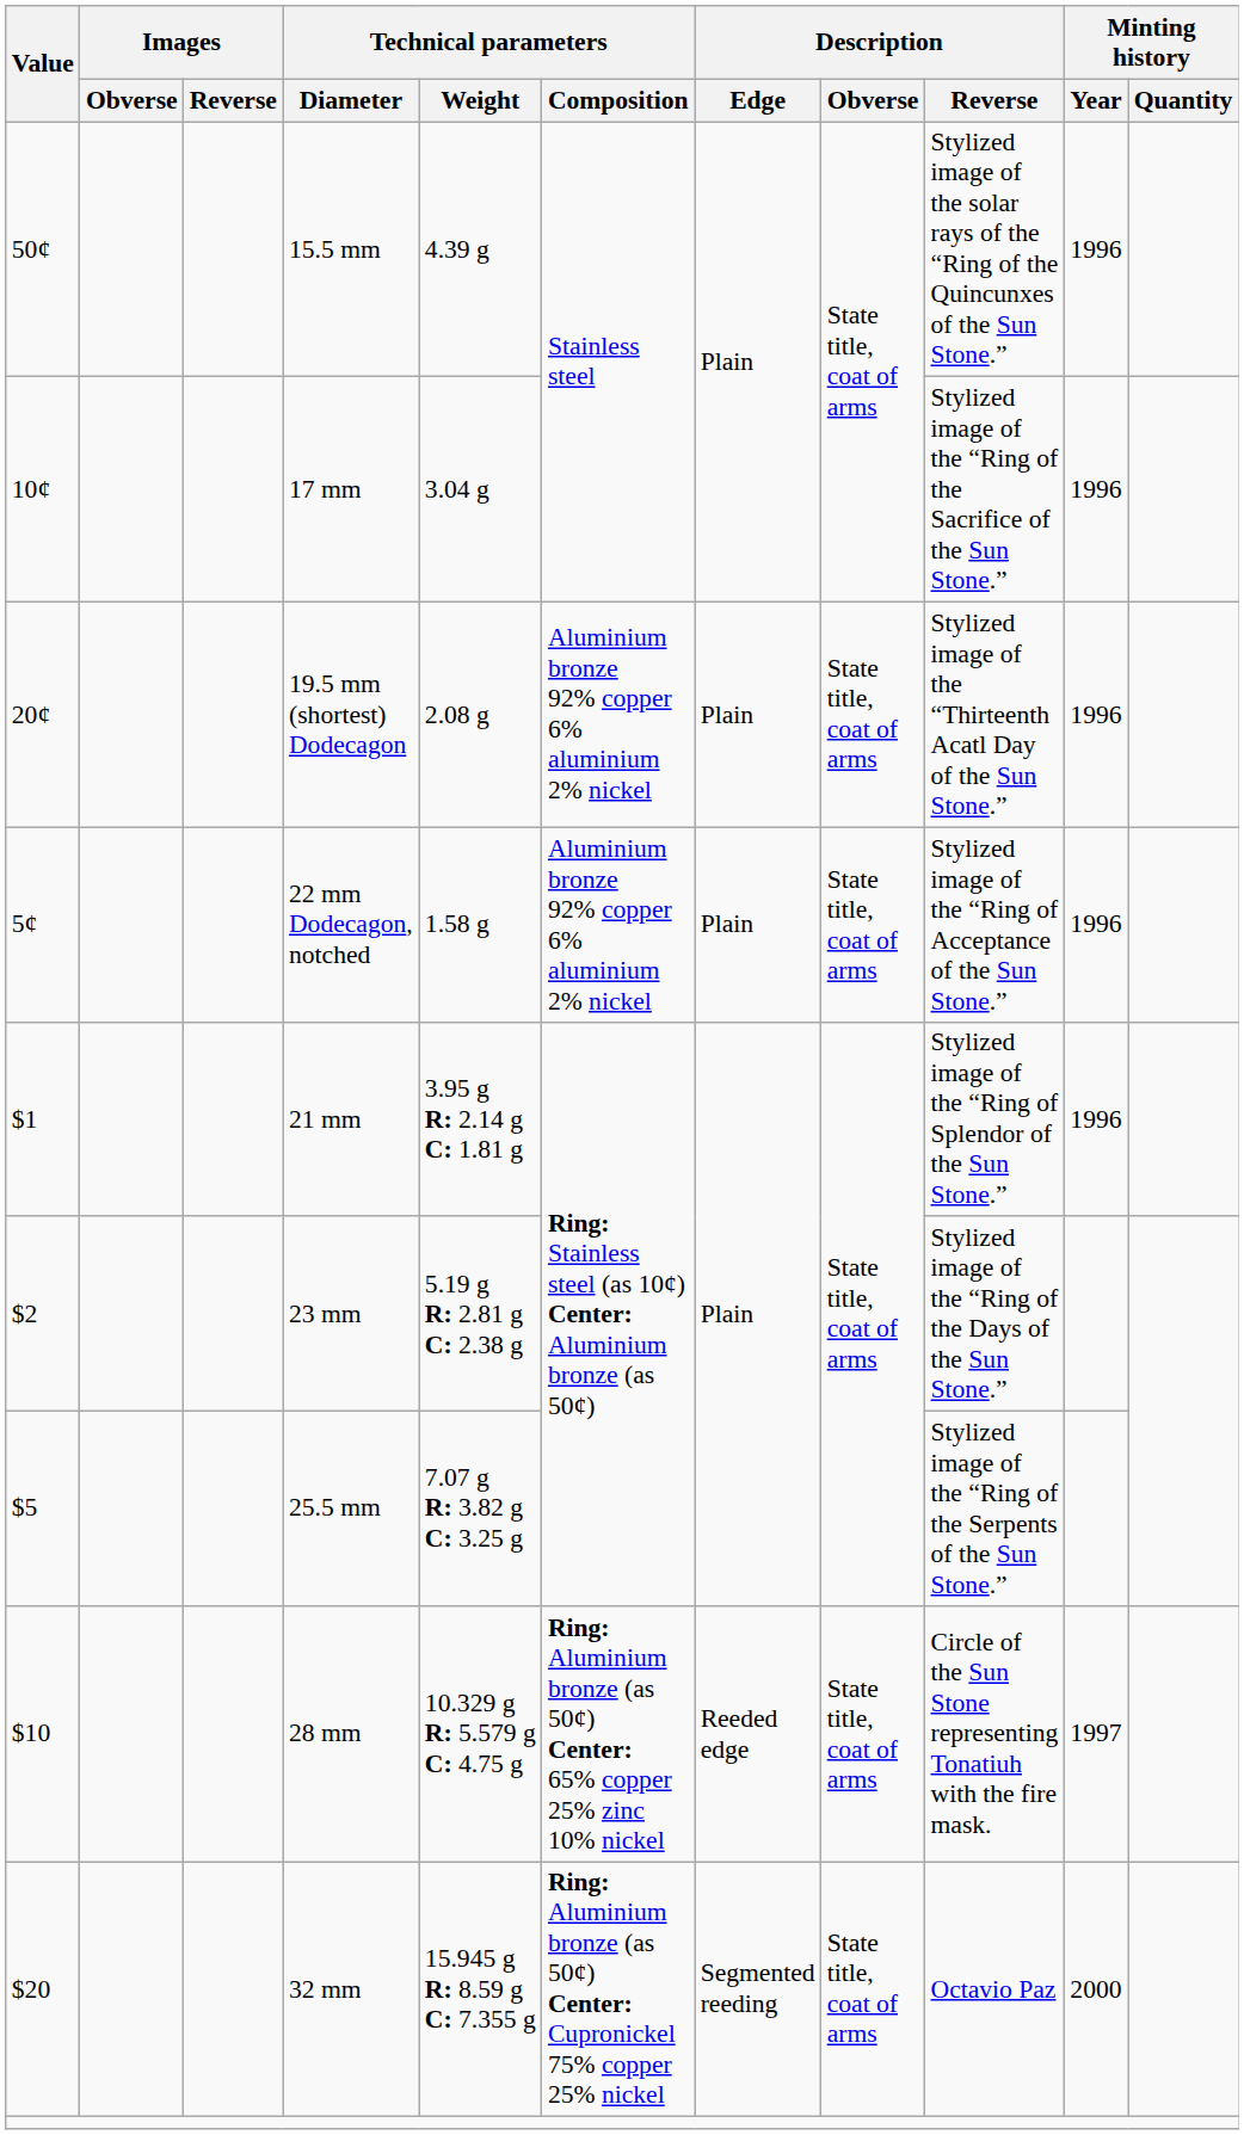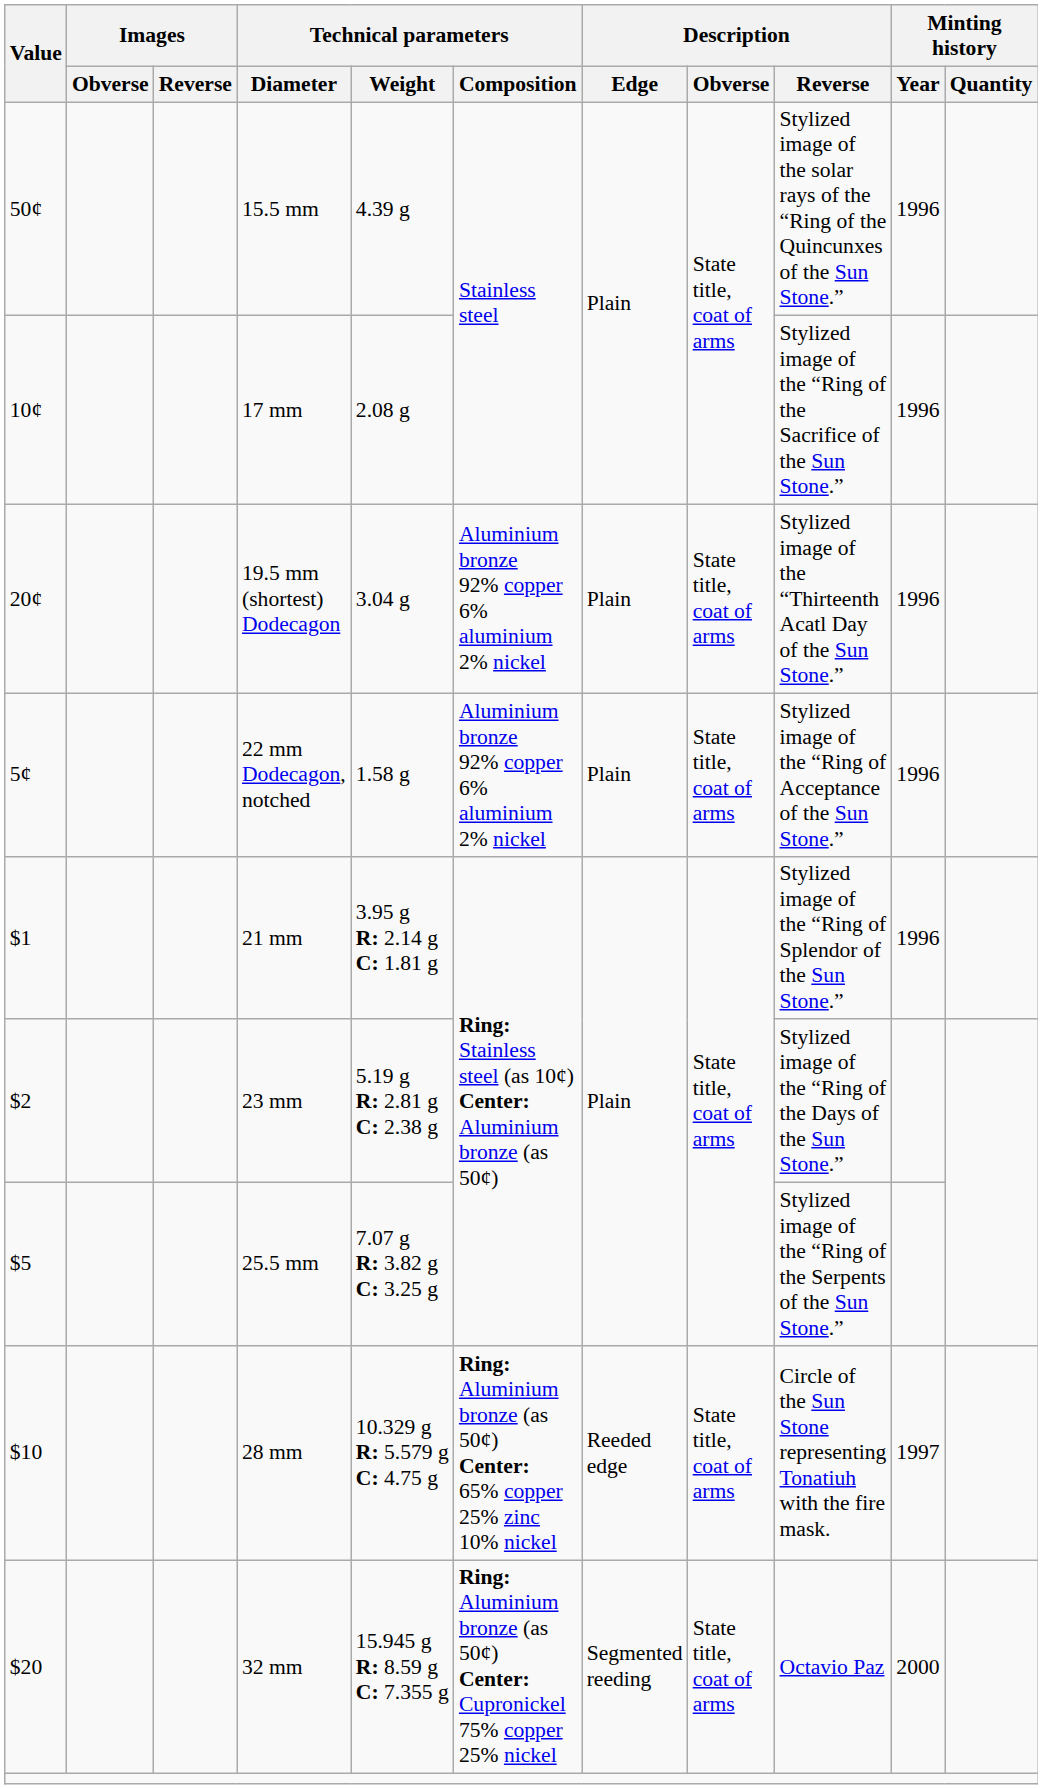 <table class="wikitable" style="font-size:90%;">
 <tr>
 <th rowspan="2">Value</th>
 <th colspan="2">Images</th>
 <th colspan="3">Technical parameters</th>
 <th colspan="3">Description</th>
 <th colspan="3">Minting history</th>
 </tr>
 <tr>
 <th>Obverse</th>
 <th>Reverse</th>
 <th>Diameter</th>
 <th>Weight</th>
 <th>Composition</th>
 <th>Edge</th>
 <th>Obverse</th>
 <th>Reverse</th>
 <th>Year</th>
 <th>Quantity</th>
 </tr>
 <tr>
 <td>50¢</td>
 <td style="text-align:center;"></td>
 <td style="text-align:center;"></td>
 <td>15.5 mm</td>
 <td>4.39 g</td>
 <td rowspan="2"><a href='#'>Stainless steel</a></td>
 <td rowspan="2">Plain</td>
 <td rowspan="2">State title, <a href='#'>coat of arms</a></td>
 <td>Stylized image of the solar rays of the “Ring of the Quincunxes of the <a href='#'>Sun Stone</a>.”</td>
 <td>1996</td>
 <td></td>
 </tr>
 <tr>
 <td>10¢</td>
 <td style="text-align:center;"></td>
 <td style="text-align:center;"></td>
 <td>17 mm</td>
-<td>3.04 g</td>
+<td>2.08 g</td>
 <td>Stylized image of the “Ring of the Sacrifice of the <a href='#'>Sun Stone</a>.”</td>
 <td>1996</td>
 <td></td>
 </tr>
 <tr>
 <td>20¢</td>
 <td style="text-align:center;"></td>
 <td style="text-align:center;"></td>
 <td>19.5 mm (shortest)<br><a href='#'>Dodecagon</a></td>
-<td>2.08 g</td>
+<td>3.04 g</td>
 <td><a href='#'>Aluminium bronze</a><br>92% <a href='#'>copper</a><br>6% <a href='#'>aluminium</a><br>2% <a href='#'>nickel</a></td>
 <td>Plain</td>
 <td>State title, <a href='#'>coat of arms</a></td>
 <td>Stylized image of the “Thirteenth Acatl Day of the <a href='#'>Sun Stone</a>.”</td>
 <td>1996</td>
 <td></td>
 </tr>
 <tr>
 <td>5¢</td>
 <td style="text-align:center;"></td>
 <td style="text-align:center;"></td>
 <td>22 mm<br><a href='#'>Dodecagon</a>, notched</td>
 <td>1.58 g</td>
 <td><a href='#'>Aluminium bronze</a><br>92% <a href='#'>copper</a><br>6% <a href='#'>aluminium</a><br>2% <a href='#'>nickel</a></td>
 <td>Plain</td>
 <td>State title, <a href='#'>coat of arms</a></td>
 <td>Stylized image of the “Ring of Acceptance of the <a href='#'>Sun Stone</a>.”</td>
 <td>1996</td>
 <td></td>
 </tr>
 <tr>
 <td>$1</td>
 <td style="text-align:center;"></td>
 <td style="text-align:center;"></td>
 <td>21 mm</td>
 <td>3.95 g<br><strong>R:</strong> 2.14 g<br><strong>C:</strong> 1.81 g</td>
 <td rowspan="3"><strong>Ring:</strong> <a href='#'>Stainless steel</a> (as 10¢)<br><strong>Center:</strong> <a href='#'>Aluminium bronze</a> (as 50¢)</td>
 <td rowspan="3">Plain</td>
 <td rowspan="3">State title, <a href='#'>coat of arms</a></td>
 <td>Stylized image of the “Ring of Splendor of the <a href='#'>Sun Stone</a>.”</td>
 <td>1996</td>
 <td></td>
 </tr>
 <tr>
 <td>$2</td>
 <td style="text-align:center;"></td>
 <td style="text-align:center;"></td>
 <td>23 mm</td>
 <td>5.19 g<br><strong>R:</strong> 2.81 g<br><strong>C:</strong> 2.38 g</td>
 <td>Stylized image of the “Ring of the Days of the <a href='#'>Sun Stone</a>.”</td>
 <td></td>
 </tr>
 <tr>
 <td>$5</td>
 <td style="text-align:center;"></td>
 <td style="text-align:center;"></td>
 <td>25.5 mm</td>
 <td>7.07 g<br><strong>R:</strong> 3.82 g<br><strong>C:</strong> 3.25 g</td>
 <td>Stylized image of the “Ring of the Serpents of the <a href='#'>Sun Stone</a>.”</td>
 <td></td>
 </tr>
 <tr>
 <td>$10</td>
 <td style="text-align:center;"></td>
 <td style="text-align:center;"></td>
 <td>28 mm</td>
 <td>10.329 g<br><strong>R:</strong> 5.579 g<br><strong>C:</strong> 4.75 g</td>
 <td><strong>Ring:</strong> <a href='#'>Aluminium bronze</a> (as 50¢)<br><strong>Center:</strong><br>65% <a href='#'>copper</a><br>25% <a href='#'>zinc</a><br>10% <a href='#'>nickel</a></td>
 <td>Reeded edge</td>
 <td>State title, <a href='#'>coat of arms</a></td>
 <td>Circle of the <a href='#'>Sun Stone</a> representing <a href='#'>Tonatiuh</a> with the fire mask.</td>
 <td>1997</td>
 <td></td>
 </tr>
 <tr>
 <td>$20</td>
 <td style="text-align:center;"></td>
 <td style="text-align:center;"></td>
 <td>32 mm</td>
 <td>15.945 g<br><strong>R:</strong> 8.59 g<br><strong>C:</strong> 7.355 g</td>
 <td><strong>Ring:</strong> <a href='#'>Aluminium bronze</a> (as 50¢)<br><strong>Center:</strong> <a href='#'>Cupronickel</a><br>75% <a href='#'>copper</a><br>25% <a href='#'>nickel</a></td>
 <td>Segmented reeding</td>
 <td>State title, <a href='#'>coat of arms</a></td>
 <td><a href='#'>Octavio Paz</a></td>
 <td>2000</td>
 <td></td>
 </tr>
 <tr>
 <td colspan="11"></td>
 </tr>
 </table>
